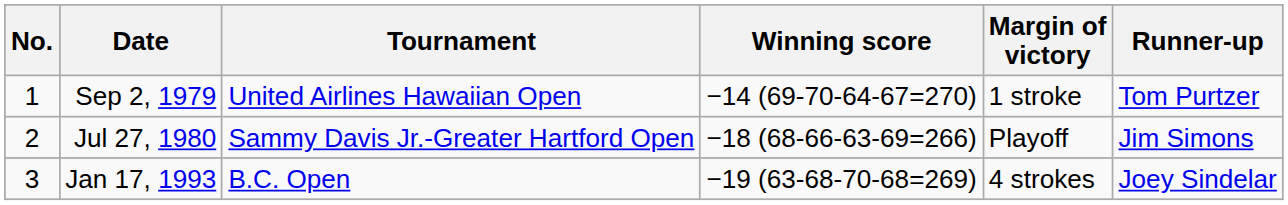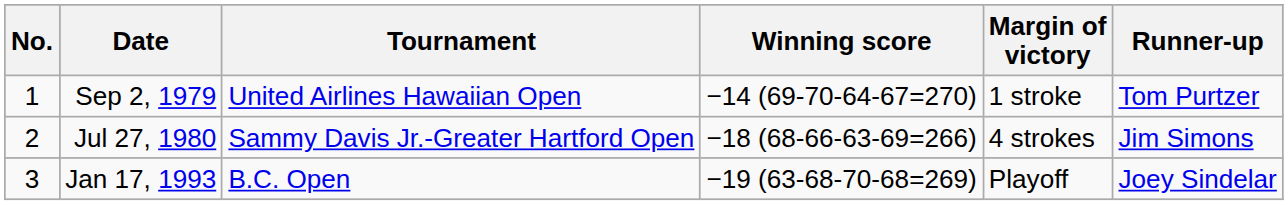 <table class="wikitable" style="font-size:95%;">
 <tr>
 <th>No.</th>
 <th>Date</th>
 <th>Tournament</th>
 <th>Winning score</th>
 <th>Margin of<br>victory</th>
 <th>Runner-up</th>
 </tr>
 <tr>
 <td align=center>1</td>
 <td align=right>Sep 2, <a href='#'>1979</a></td>
 <td><a href='#'>United Airlines Hawaiian Open</a></td>
 <td>−14 (69-70-64-67=270)</td>
 <td>1 stroke</td>
 <td> <a href='#'>Tom Purtzer</a></td>
 </tr>
 <tr>
 <td align=center>2</td>
 <td align=right>Jul 27, <a href='#'>1980</a></td>
 <td><a href='#'>Sammy Davis Jr.-Greater Hartford Open</a></td>
 <td>−18 (68-66-63-69=266)</td>
-<td>Playoff</td>
+<td>4 strokes</td>
 <td> <a href='#'>Jim Simons</a></td>
 </tr>
 <tr>
 <td align=center>3</td>
 <td align=right>Jan 17, <a href='#'>1993</a></td>
 <td><a href='#'>B.C. Open</a></td>
 <td>−19 (63-68-70-68=269)</td>
-<td>4 strokes</td>
+<td>Playoff</td>
 <td> <a href='#'>Joey Sindelar</a></td>
 </tr>
 </table>
